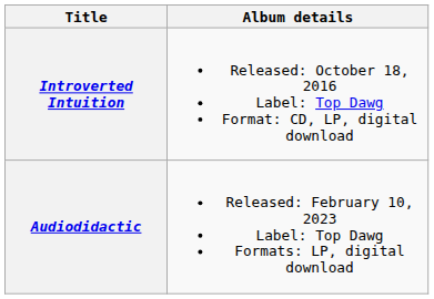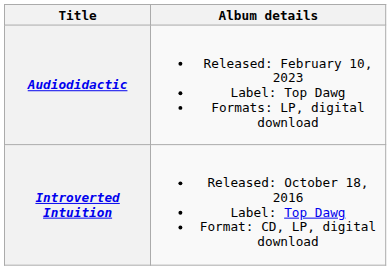 <table class="wikitable plainrowheaders" style="text-align:center;">
 <tr>
 <th scope="col" style="width:11em;">Title</th>
 <th scope="col" style="width:18em;">Album details</th>
 </tr>
 <tr>
+<th scope="row"><em><a href='#'>Audiodidactic</a></em></th>
+<td><br><ul><li>Released: February 10, 2023</li><li>Label: Top Dawg</li><li>Formats: LP, digital download</li></ul></td>
+</tr>
+<tr>
 <th scope="row"><em><a href='#'>Introverted Intuition</a></em></th>
 <td><br><ul><li>Released: October 18, 2016</li><li>Label: <a href='#'>Top Dawg</a></li><li>Format: CD, LP, digital download</li></ul></td>
 </tr>
-<tr>
-<th scope="row"><em><a href='#'>Audiodidactic</a></em></th>
-<td><br><ul><li>Released: February 10, 2023</li><li>Label: Top Dawg</li><li>Formats: LP, digital download</li></ul></td>
-</tr>
 </table>
